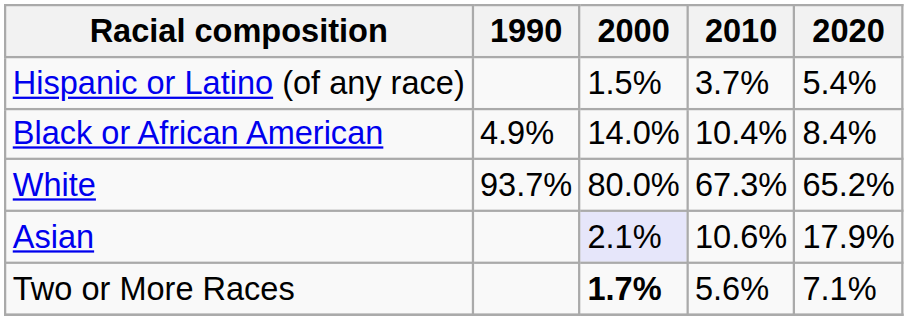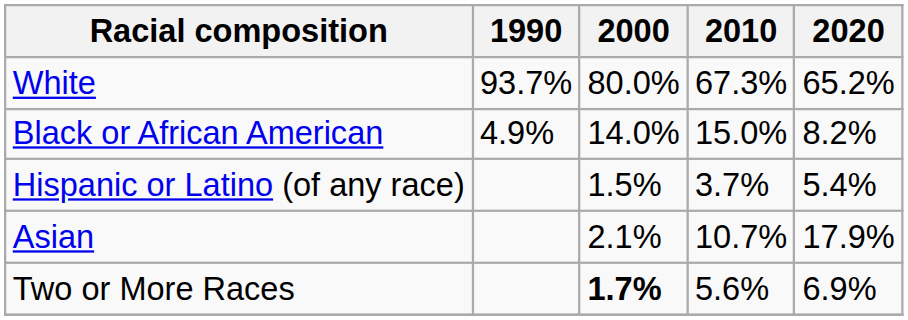 <table class="wikitable sortable collapsible" style="font-size: 90%;">
 <tr>
 <th>Racial composition</th>
 <th>1990</th>
 <th>2000</th>
 <th>2010</th>
 <th>2020</th>
 </tr>
 <tr>
+<td><a href='#'>White</a></td>
+<td>93.7%</td>
+<td>80.0%</td>
+<td>67.3%</td>
+<td>65.2%</td>
+</tr>
+<tr>
+<td><a href='#'>Black or African American</a></td>
+<td>4.9%</td>
+<td>14.0%</td>
+<td>15.0%</td>
+<td>8.2%</td>
+</tr>
+<tr>
 <td><a href='#'>Hispanic or Latino</a> (of any race)</td>
 <td></td>
 <td>1.5%</td>
 <td>3.7%</td>
 <td>5.4%</td>
 </tr>
 <tr>
-<td><a href='#'>Black or African American</a></td>
-<td>4.9%</td>
-<td>14.0%</td>
-<td>10.4%</td>
-<td>8.4%</td>
-</tr>
-<tr>
-<td><a href='#'>White</a></td>
-<td>93.7%</td>
-<td>80.0%</td>
-<td>67.3%</td>
-<td>65.2%</td>
-</tr>
-<tr>
 <td><a href='#'>Asian</a></td>
 <td></td>
-<td style="background: lavender;">2.1%</td>
-<td>10.6%</td>
+<td>2.1%</td>
+<td>10.7%</td>
 <td>17.9%</td>
 </tr>
 <tr>
 <td>Two or More Races</td>
 <td></td>
 <td><strong>1.7%</strong></td>
 <td>5.6%</td>
-<td>7.1%</td>
+<td>6.9%</td>
 </tr>
 <tr>
 </tr>
 </table>
